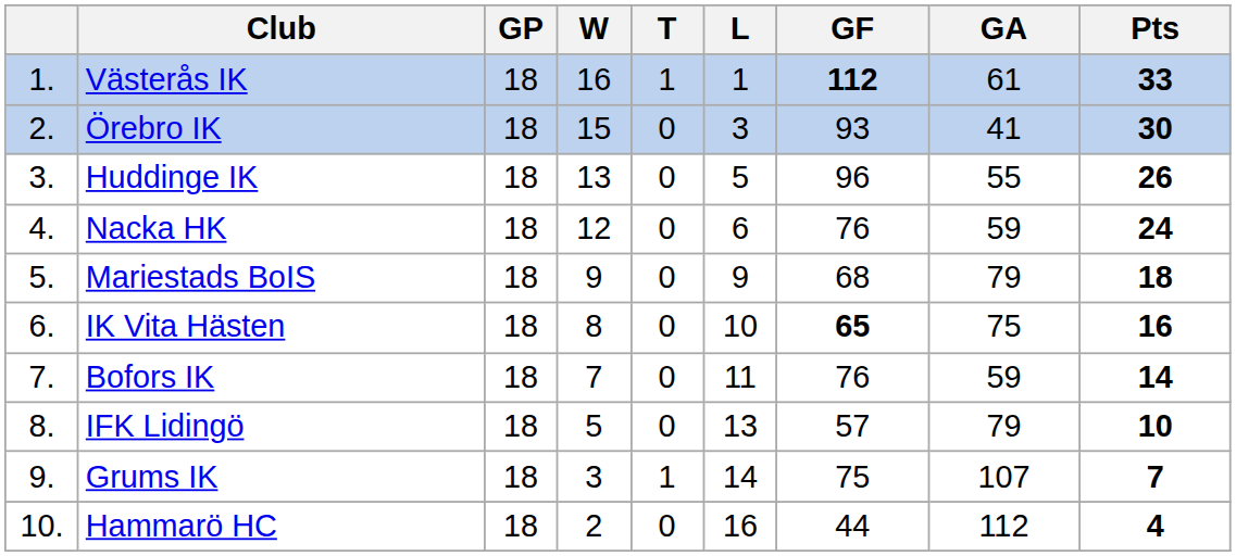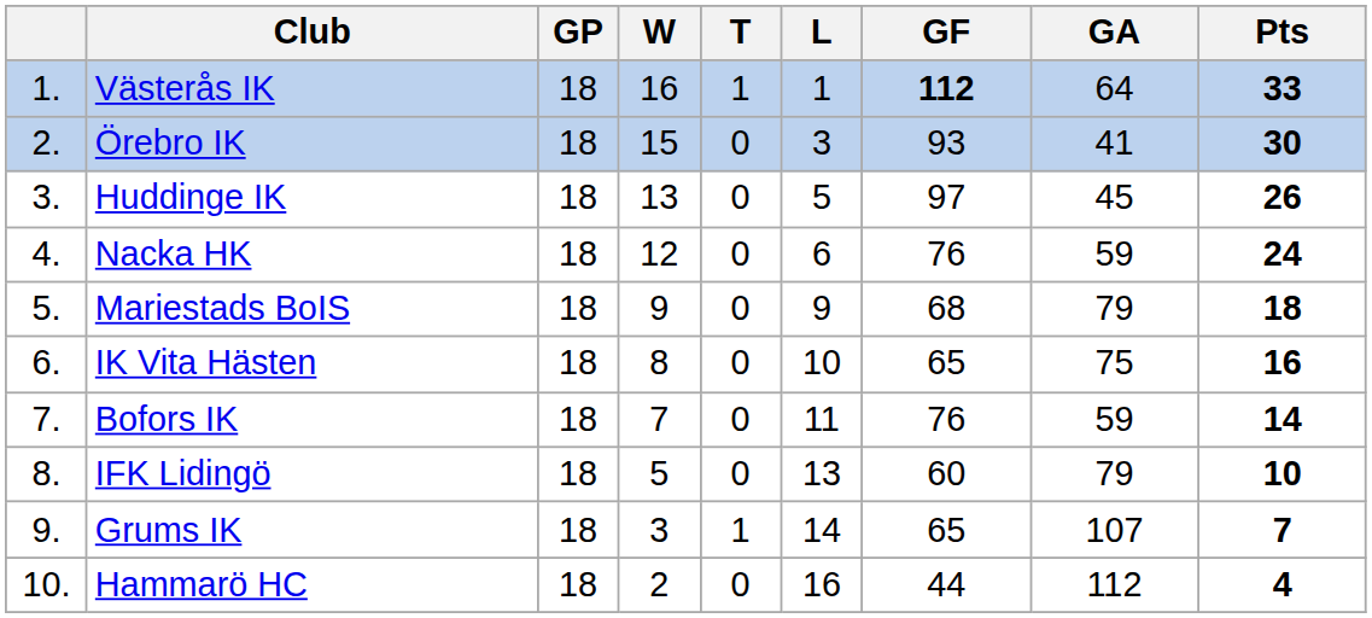 <table class="wikitable">
 <tr>
 <th width="30"></th>
 <th width="200">Club</th>
 <th width="30">GP</th>
 <th width="30">W</th>
 <th width="30">T</th>
 <th width="30">L</th>
 <th width="70">GF</th>
 <th width="70">GA</th>
 <th width="70">Pts</th>
 </tr>
 <tr bgcolor="#BCD2EE" align="center">
 <td>1.</td>
 <td align="left"><a href='#'>Västerås IK</a></td>
 <td>18</td>
 <td>16</td>
 <td>1</td>
 <td>1</td>
 <td><strong>112</strong></td>
-<td>61</td>
+<td>64</td>
 <td><strong>33</strong></td>
 </tr>
 <tr bgcolor="#BCD2EE" align="center">
 <td>2.</td>
 <td align="left"><a href='#'>Örebro IK</a></td>
 <td>18</td>
 <td>15</td>
 <td>0</td>
 <td>3</td>
 <td>93</td>
 <td>41</td>
 <td><strong>30</strong></td>
 </tr>
 <tr bgcolor="#FFFFFF" align="center">
 <td>3.</td>
 <td align="left"><a href='#'>Huddinge IK</a></td>
 <td>18</td>
 <td>13</td>
 <td>0</td>
 <td>5</td>
-<td>96</td>
-<td>55</td>
+<td>97</td>
+<td>45</td>
 <td><strong>26</strong></td>
 </tr>
 <tr bgcolor="#FFFFFF" align="center">
 <td>4.</td>
 <td align="left"><a href='#'>Nacka HK</a></td>
 <td>18</td>
 <td>12</td>
 <td>0</td>
 <td>6</td>
 <td>76</td>
 <td>59</td>
 <td><strong>24</strong></td>
 </tr>
 <tr bgcolor="#FFFFFF" align="center">
 <td>5.</td>
 <td align="left"><a href='#'>Mariestads BoIS</a></td>
 <td>18</td>
 <td>9</td>
 <td>0</td>
 <td>9</td>
 <td>68</td>
 <td>79</td>
 <td><strong>18</strong></td>
 </tr>
 <tr bgcolor="#FFFFFF" align="center">
 <td>6.</td>
 <td align="left"><a href='#'>IK Vita Hästen</a></td>
 <td>18</td>
 <td>8</td>
 <td>0</td>
 <td>10</td>
-<td><strong>65</strong></td>
+<td>65</td>
 <td>75</td>
 <td><strong>16</strong></td>
 </tr>
 <tr bgcolor="#FFFFFF" align="center">
 <td>7.</td>
 <td align="left"><a href='#'>Bofors IK</a></td>
 <td>18</td>
 <td>7</td>
 <td>0</td>
 <td>11</td>
 <td>76</td>
 <td>59</td>
 <td><strong>14</strong></td>
 </tr>
 <tr bgcolor="#FFFFFF" align="center">
 <td>8.</td>
 <td align="left"><a href='#'>IFK Lidingö</a></td>
 <td>18</td>
 <td>5</td>
 <td>0</td>
 <td>13</td>
-<td>57</td>
+<td>60</td>
 <td>79</td>
 <td><strong>10</strong></td>
 </tr>
 <tr bgcolor="#FFFFFF" align="center">
 <td>9.</td>
 <td align="left"><a href='#'>Grums IK</a></td>
 <td>18</td>
 <td>3</td>
 <td>1</td>
 <td>14</td>
-<td>75</td>
+<td>65</td>
 <td>107</td>
 <td><strong>7</strong></td>
 </tr>
 <tr bgcolor="#FFFFFF" align="center">
 <td>10.</td>
 <td align="left"><a href='#'>Hammarö HC</a></td>
 <td>18</td>
 <td>2</td>
 <td>0</td>
 <td>16</td>
 <td>44</td>
 <td>112</td>
 <td><strong>4</strong></td>
 </tr>
 </table>
